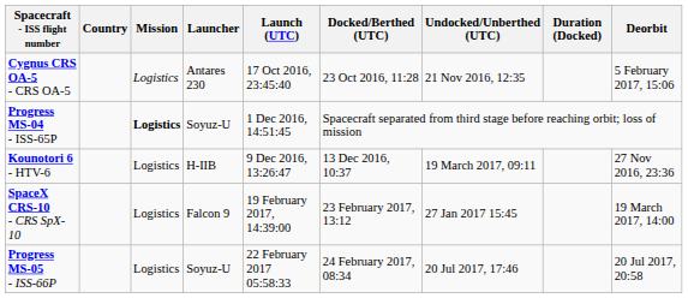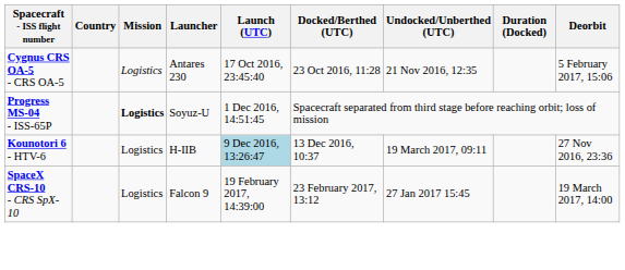 <table class="wikitable sticky-header">
 <tr>
 <th>Spacecraft<br><small>- ISS flight number</small></th>
 <th>Country</th>
 <th>Mission</th>
 <th>Launcher</th>
 <th>Launch<br>(<a href='#'>UTC</a>)</th>
 <th>Docked/Berthed<br>(UTC) </th>
 <th>Undocked/Unberthed<br>(UTC)</th>
 <th>Duration (Docked)</th>
 <th>Deorbit</th>
 </tr>
 <tr>
 <td><strong><a href='#'>Cygnus CRS OA-5</a></strong><br> - CRS OA-5</td>
 <td></td>
 <td><em>Logistics</em></td>
 <td>Antares 230</td>
 <td>17 Oct 2016, 23:45:40</td>
 <td>23 Oct 2016, 11:28</td>
 <td>21 Nov 2016, 12:35</td>
 <td></td>
 <td>5 February 2017, 15:06</td>
 </tr>
 <tr>
 <td><strong><a href='#'>Progress MS-04</a></strong><br> - ISS-65P<em></td>
 <td></td>
 <td><strong></em>Logistics<em></strong></td>
 <td>Soyuz-U</td>
 <td>1 Dec 2016, 14:51:45</td>
 <td colspan=4></em>Spacecraft separated from third stage before reaching orbit; loss of mission<em></td>
 </tr>
 <tr>
 <td><strong><a href='#'>Kounotori 6</a></strong><br> - HTV-6</td>
 <td></td>
 <td></em>Logistics<em></td>
 <td>H-IIB</td>
-<td>9 Dec 2016,  13:26:47</td>
+<td style="background: lightblue;">9 Dec 2016,  13:26:47</td>
 <td>13 Dec 2016, 10:37</td>
 <td>19 March 2017, 09:11</td>
 <td></td>
 <td>27 Nov 2016, 23:36</td>
 </tr>
 <tr>
 <td><strong><a href='#'>SpaceX CRS-10</a></strong> </em><br> <em> - CRS SpX-10</td>
 <td></td>
 <td></em>Logistics<em></td>
 <td>Falcon 9</td>
 <td>19 February 2017, 14:39:00</td>
 <td>23 February 2017, 13:12</td>
 <td>27 Jan 2017  15:45 </td>
 <td></td>
 <td>19 March 2017, 14:00</td>
 </tr>
-<tr>
-<td><strong><a href='#'>Progress MS-05</a></strong> </em><br> <em> - ISS-66P</td>
-<td></td>
-<td></em>Logistics<em></td>
-<td>Soyuz-U</td>
-<td>22 February 2017 05:58:33 </td>
-<td>24 February 2017, 08:34</td>
-<td>20 Jul 2017, 17:46</td>
-<td></td>
-<td>20 Jul 2017, 20:58</td>
-</tr>
 </table>
